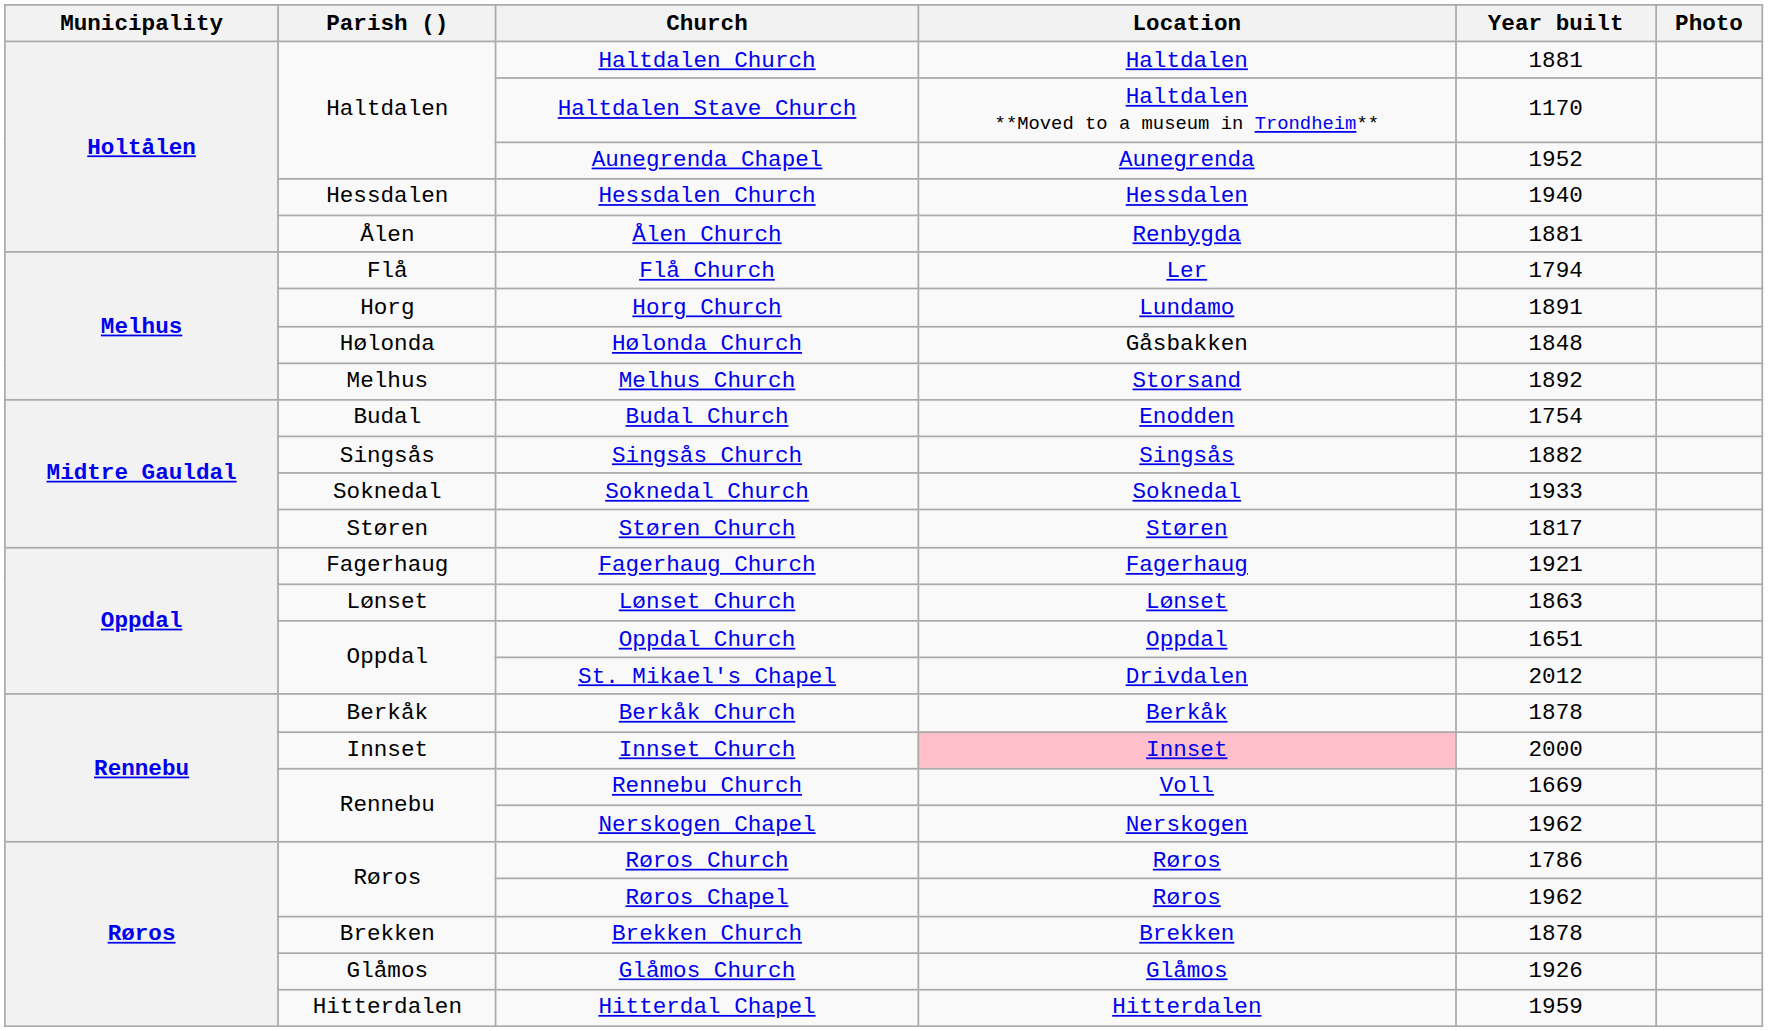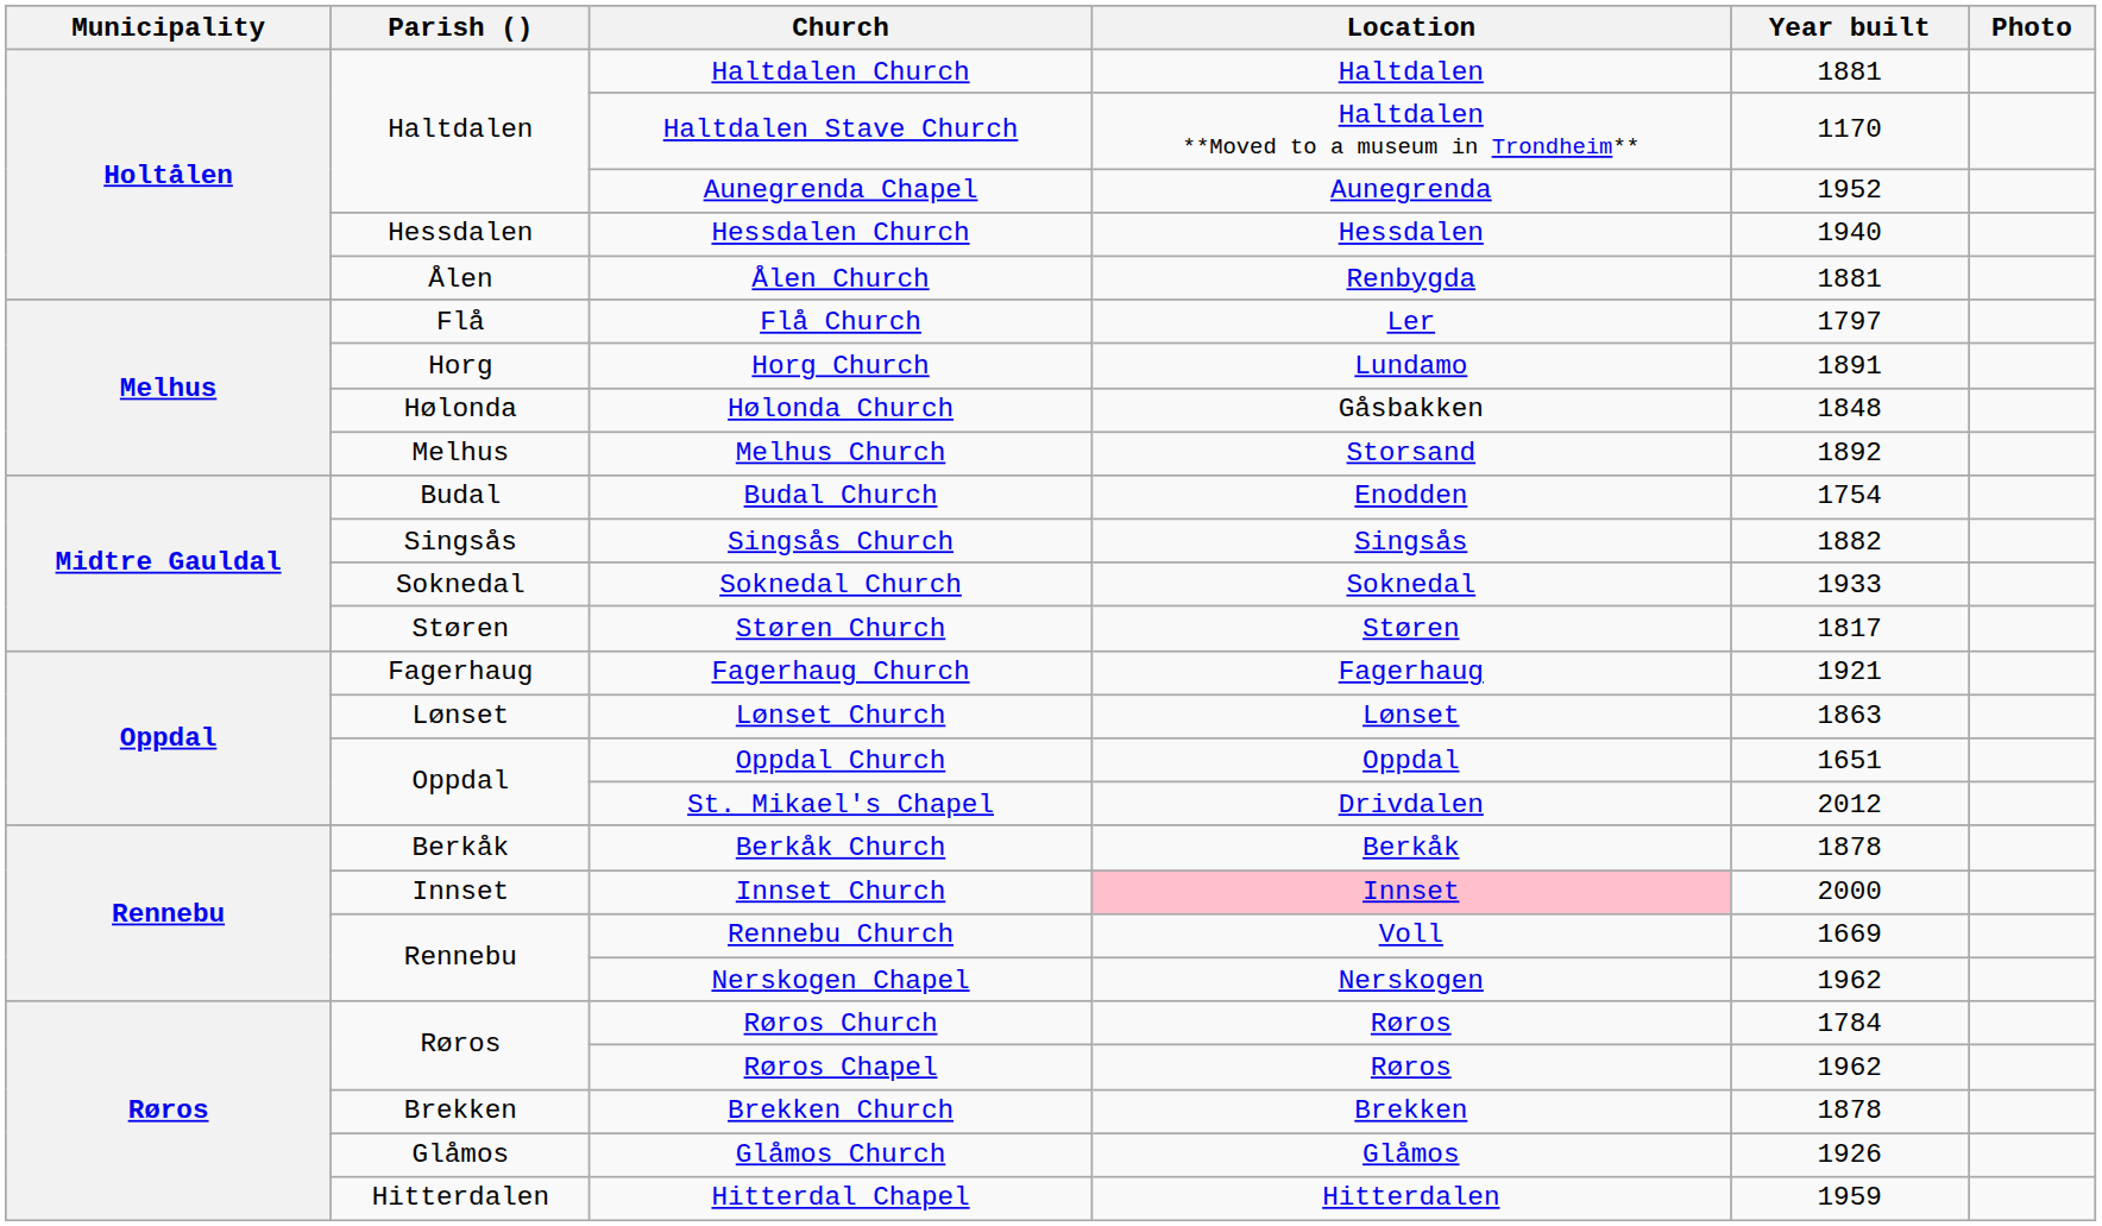 <table class="wikitable" style="text-align: center; width: 80%;">
 <tr>
 <th>Municipality</th>
 <th>Parish ()</th>
 <th>Church</th>
 <th>Location</th>
 <th>Year built</th>
 <th>Photo</th>
 </tr>
 <tr>
 <th rowspan="5"><a href='#'>Holtålen</a></th>
 <td rowspan="3">Haltdalen</td>
 <td><a href='#'>Haltdalen Church</a></td>
 <td><a href='#'>Haltdalen</a></td>
 <td>1881</td>
 <td></td>
 </tr>
 <tr>
 <td><a href='#'>Haltdalen Stave Church</a></td>
 <td><a href='#'>Haltdalen</a><br><small>**Moved to a museum in <a href='#'>Trondheim</a>**</small></td>
 <td>1170</td>
 <td></td>
 </tr>
 <tr>
 <td><a href='#'>Aunegrenda Chapel</a></td>
 <td><a href='#'>Aunegrenda</a></td>
 <td>1952</td>
 <td></td>
 </tr>
 <tr>
 <td>Hessdalen</td>
 <td><a href='#'>Hessdalen Church</a></td>
 <td><a href='#'>Hessdalen</a></td>
 <td>1940</td>
 <td></td>
 </tr>
 <tr>
 <td>Ålen</td>
 <td><a href='#'>Ålen Church</a></td>
 <td><a href='#'>Renbygda</a></td>
 <td>1881</td>
 <td></td>
 </tr>
 <tr>
 <th rowspan="4"><a href='#'>Melhus</a></th>
 <td>Flå</td>
 <td><a href='#'>Flå Church</a></td>
 <td><a href='#'>Ler</a></td>
-<td>1794</td>
+<td>1797</td>
 <td></td>
 </tr>
 <tr>
 <td>Horg</td>
 <td><a href='#'>Horg Church</a></td>
 <td><a href='#'>Lundamo</a></td>
 <td>1891</td>
 <td></td>
 </tr>
 <tr>
 <td>Hølonda</td>
 <td><a href='#'>Hølonda Church</a></td>
 <td>Gåsbakken</td>
 <td>1848</td>
 <td></td>
 </tr>
 <tr>
 <td>Melhus</td>
 <td><a href='#'>Melhus Church</a></td>
 <td><a href='#'>Storsand</a></td>
 <td>1892</td>
 <td></td>
 </tr>
 <tr>
 <th rowspan="4"><a href='#'>Midtre Gauldal</a></th>
 <td>Budal</td>
 <td><a href='#'>Budal Church</a></td>
 <td><a href='#'>Enodden</a></td>
 <td>1754</td>
 <td></td>
 </tr>
 <tr>
 <td>Singsås</td>
 <td><a href='#'>Singsås Church</a></td>
 <td><a href='#'>Singsås</a></td>
 <td>1882</td>
 <td></td>
 </tr>
 <tr>
 <td>Soknedal</td>
 <td><a href='#'>Soknedal Church</a></td>
 <td><a href='#'>Soknedal</a></td>
 <td>1933</td>
 <td></td>
 </tr>
 <tr>
 <td>Støren</td>
 <td><a href='#'>Støren Church</a></td>
 <td><a href='#'>Støren</a></td>
 <td>1817</td>
 <td></td>
 </tr>
 <tr>
 <th rowspan="4"><a href='#'>Oppdal</a></th>
 <td>Fagerhaug</td>
 <td><a href='#'>Fagerhaug Church</a></td>
 <td><a href='#'>Fagerhaug</a></td>
 <td>1921</td>
 <td></td>
 </tr>
 <tr>
 <td>Lønset</td>
 <td><a href='#'>Lønset Church</a></td>
 <td><a href='#'>Lønset</a></td>
 <td>1863</td>
 <td></td>
 </tr>
 <tr>
 <td rowspan="2">Oppdal</td>
 <td><a href='#'>Oppdal Church</a></td>
 <td><a href='#'>Oppdal</a></td>
 <td>1651</td>
 <td></td>
 </tr>
 <tr>
 <td><a href='#'>St. Mikael's Chapel</a></td>
 <td><a href='#'>Drivdalen</a></td>
 <td>2012</td>
 <td></td>
 </tr>
 <tr>
 <th rowspan="4"><a href='#'>Rennebu</a></th>
 <td>Berkåk</td>
 <td><a href='#'>Berkåk Church</a></td>
 <td><a href='#'>Berkåk</a></td>
 <td>1878</td>
 <td></td>
 </tr>
 <tr>
 <td>Innset</td>
 <td><a href='#'>Innset Church</a></td>
 <td style="background: pink;"><a href='#'>Innset</a></td>
 <td>2000</td>
 <td></td>
 </tr>
 <tr>
 <td rowspan="2">Rennebu</td>
 <td><a href='#'>Rennebu Church</a></td>
 <td><a href='#'>Voll</a></td>
 <td>1669</td>
 <td></td>
 </tr>
 <tr>
 <td><a href='#'>Nerskogen Chapel</a></td>
 <td><a href='#'>Nerskogen</a></td>
 <td>1962</td>
 <td></td>
 </tr>
 <tr>
 <th rowspan="5"><a href='#'>Røros</a></th>
 <td rowspan="2">Røros</td>
 <td><a href='#'>Røros Church</a></td>
 <td><a href='#'>Røros</a></td>
-<td>1786</td>
+<td>1784</td>
 <td></td>
 </tr>
 <tr>
 <td><a href='#'>Røros Chapel</a></td>
 <td><a href='#'>Røros</a></td>
 <td>1962</td>
 <td></td>
 </tr>
 <tr>
 <td>Brekken</td>
 <td><a href='#'>Brekken Church</a></td>
 <td><a href='#'>Brekken</a></td>
 <td>1878</td>
 <td></td>
 </tr>
 <tr>
 <td>Glåmos</td>
 <td><a href='#'>Glåmos Church</a></td>
 <td><a href='#'>Glåmos</a></td>
 <td>1926</td>
 <td></td>
 </tr>
 <tr>
 <td>Hitterdalen</td>
 <td><a href='#'>Hitterdal Chapel</a></td>
 <td><a href='#'>Hitterdalen</a></td>
 <td>1959</td>
 <td></td>
 </tr>
 </table>
